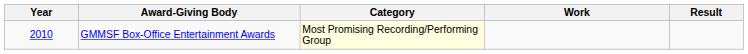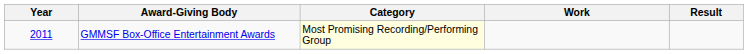 <table | width="90%" class="wikitable sortable">
 <tr>
 <th width="10%">Year</th>
 <th width="30%">Award-Giving Body</th>
 <th width="25%">Category</th>
 <th width="25%">Work</th>
 <th width="10%">Result</th>
 </tr>
 <tr>
-<td rowspan="1" align="center"><a href='#'>2010</a></td>
+<td rowspan="1" align="center"><a href='#'>2011</a></td>
 <td rowspan="1" align="left"><a href='#'>GMMSF Box-Office Entertainment Awards</a></td>
 <td align="left" style="background: lightyellow;">Most Promising Recording/Performing Group</td>
 <td align="center"></td>
 <td></td>
 </tr>
 </table>
